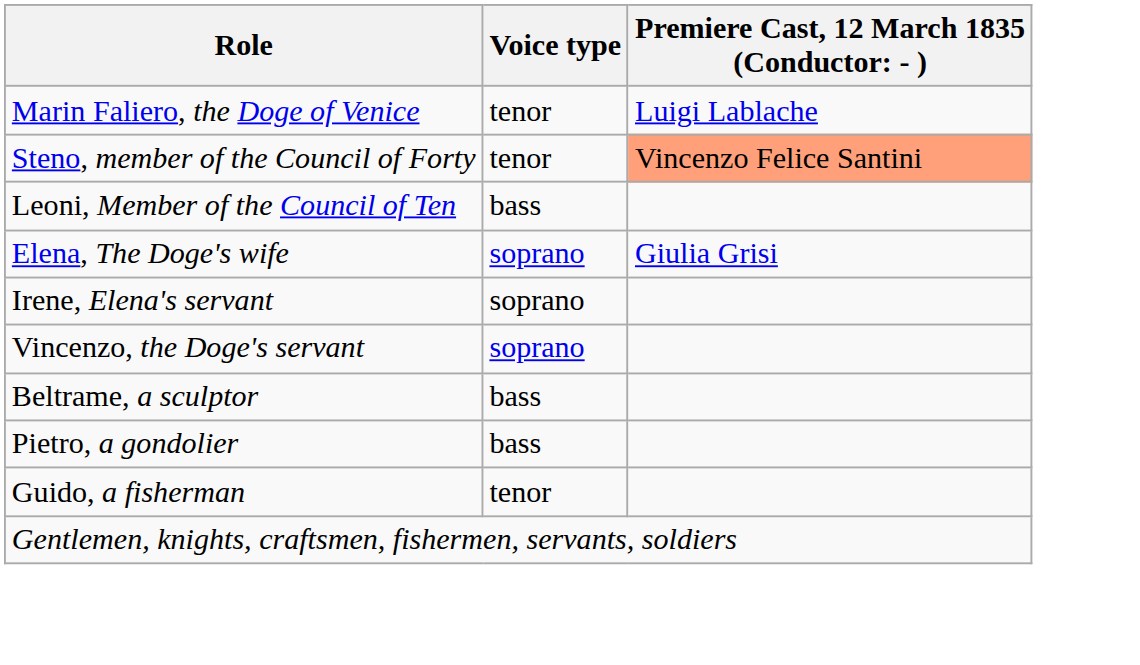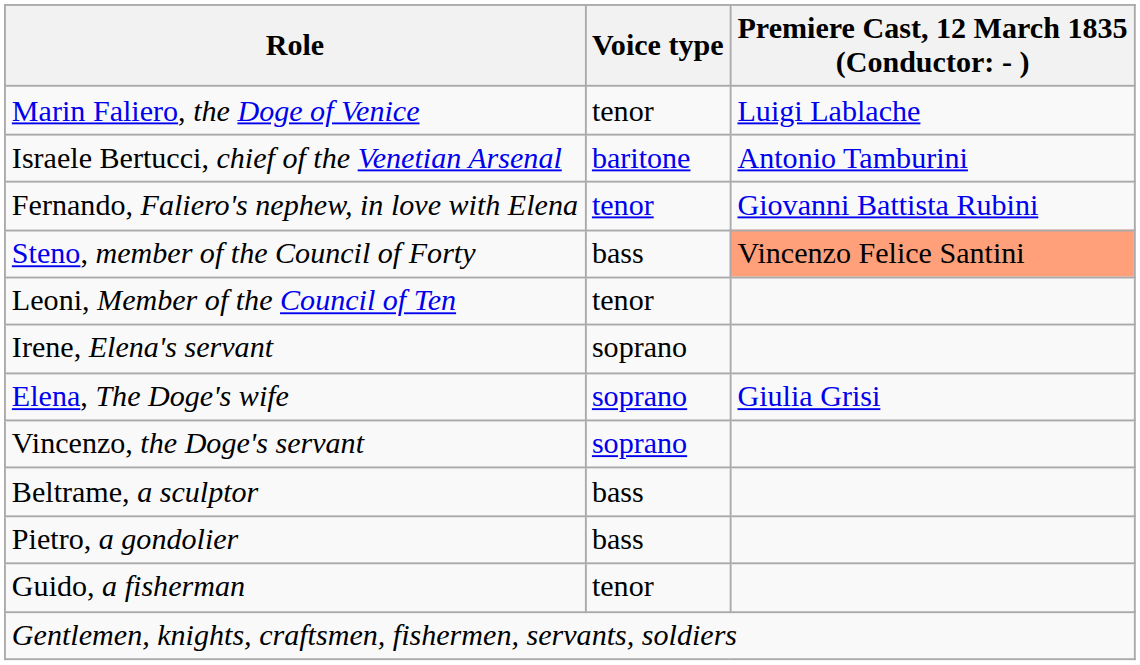 <table class="wikitable">
 <tr>
 <th>Role</th>
 <th>Voice type</th>
 <th>Premiere Cast, 12 March 1835<br>(Conductor: - )</th>
 </tr>
 <tr>
 <td><a href='#'>Marin Faliero</a>, <em>the <a href='#'>Doge of Venice</a></em></td>
 <td>tenor</td>
 <td><a href='#'>Luigi Lablache</a></td>
 </tr>
 <tr>
+<td>Israele Bertucci, <em>chief of the <a href='#'>Venetian Arsenal</a></em></td>
+<td><a href='#'>baritone</a></td>
+<td><a href='#'>Antonio Tamburini</a></td>
+</tr>
+<tr>
+<td>Fernando, <em>Faliero's nephew, in love with Elena</em></td>
+<td><a href='#'>tenor</a></td>
+<td><a href='#'>Giovanni Battista Rubini</a></td>
+</tr>
+<tr>
 <td><a href='#'>Steno</a>, <em>member of the Council of Forty</em></td>
-<td>tenor</td>
+<td>bass</td>
 <td style="background: lightsalmon;">Vincenzo Felice Santini</td>
 </tr>
 <tr>
 <td>Leoni, <em>Member of the <a href='#'>Council of Ten</a></em></td>
-<td>bass</td>
+<td>tenor</td>
+<td></td>
+</tr>
+<tr>
+<td>Irene, <em>Elena's servant</em></td>
+<td>soprano</td>
 <td></td>
 </tr>
 <tr>
 <td><a href='#'>Elena</a>, <em>The Doge's wife</em></td>
 <td><a href='#'>soprano</a></td>
 <td><a href='#'>Giulia Grisi</a></td>
-</tr>
-<tr>
-<td>Irene, <em>Elena's servant</em></td>
-<td>soprano</td>
-<td></td>
 </tr>
 <tr>
 <td>Vincenzo, <em>the Doge's servant</em></td>
 <td><a href='#'>soprano</a></td>
 <td></td>
 </tr>
 <tr>
 <td>Beltrame, <em>a sculptor</em></td>
 <td>bass</td>
 <td></td>
 </tr>
 <tr>
 <td>Pietro, <em>a gondolier</em></td>
 <td>bass</td>
 <td></td>
 </tr>
 <tr>
 <td>Guido, <em>a fisherman</em></td>
 <td>tenor</td>
 <td></td>
 </tr>
 <tr>
 <td colspan="3"><em>Gentlemen, knights, craftsmen, fishermen, servants, soldiers</em></td>
 </tr>
 </table>
